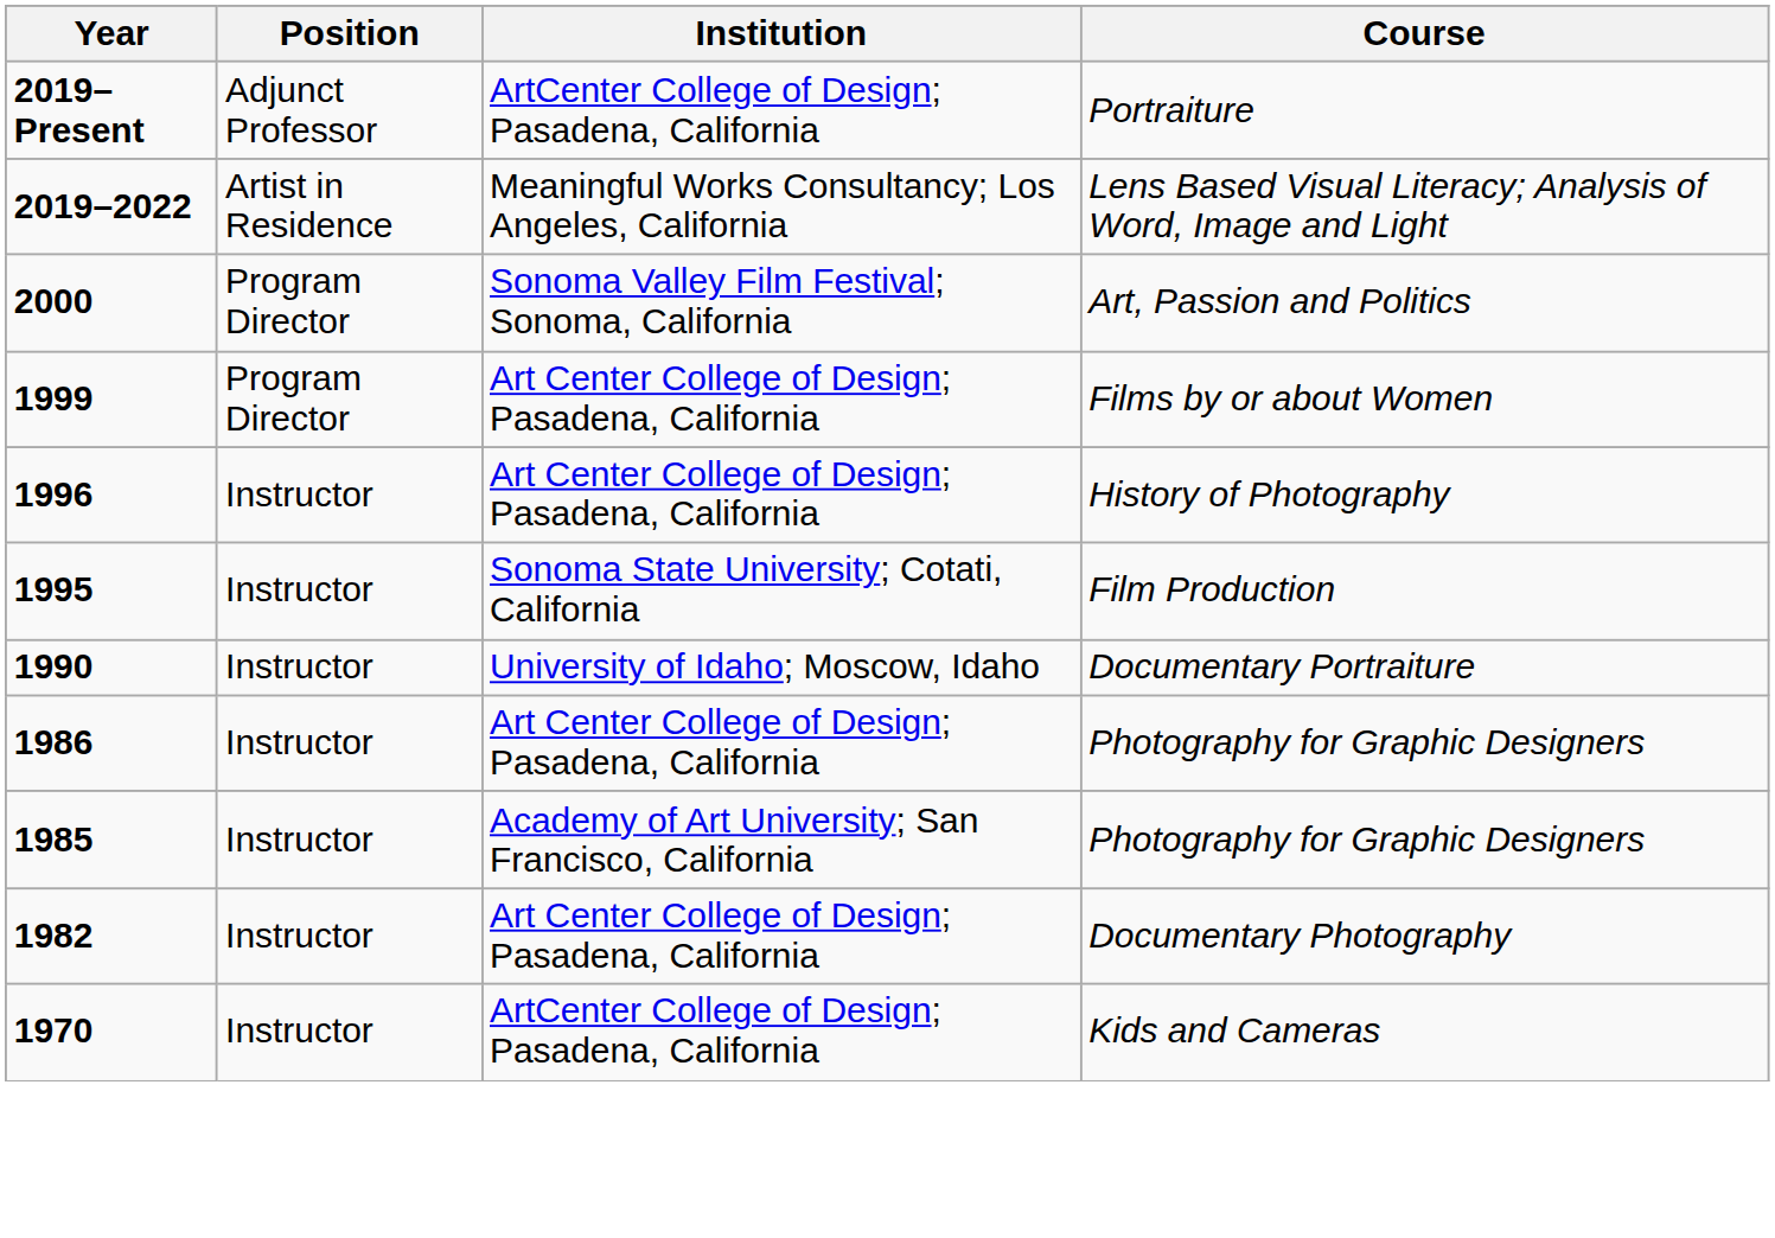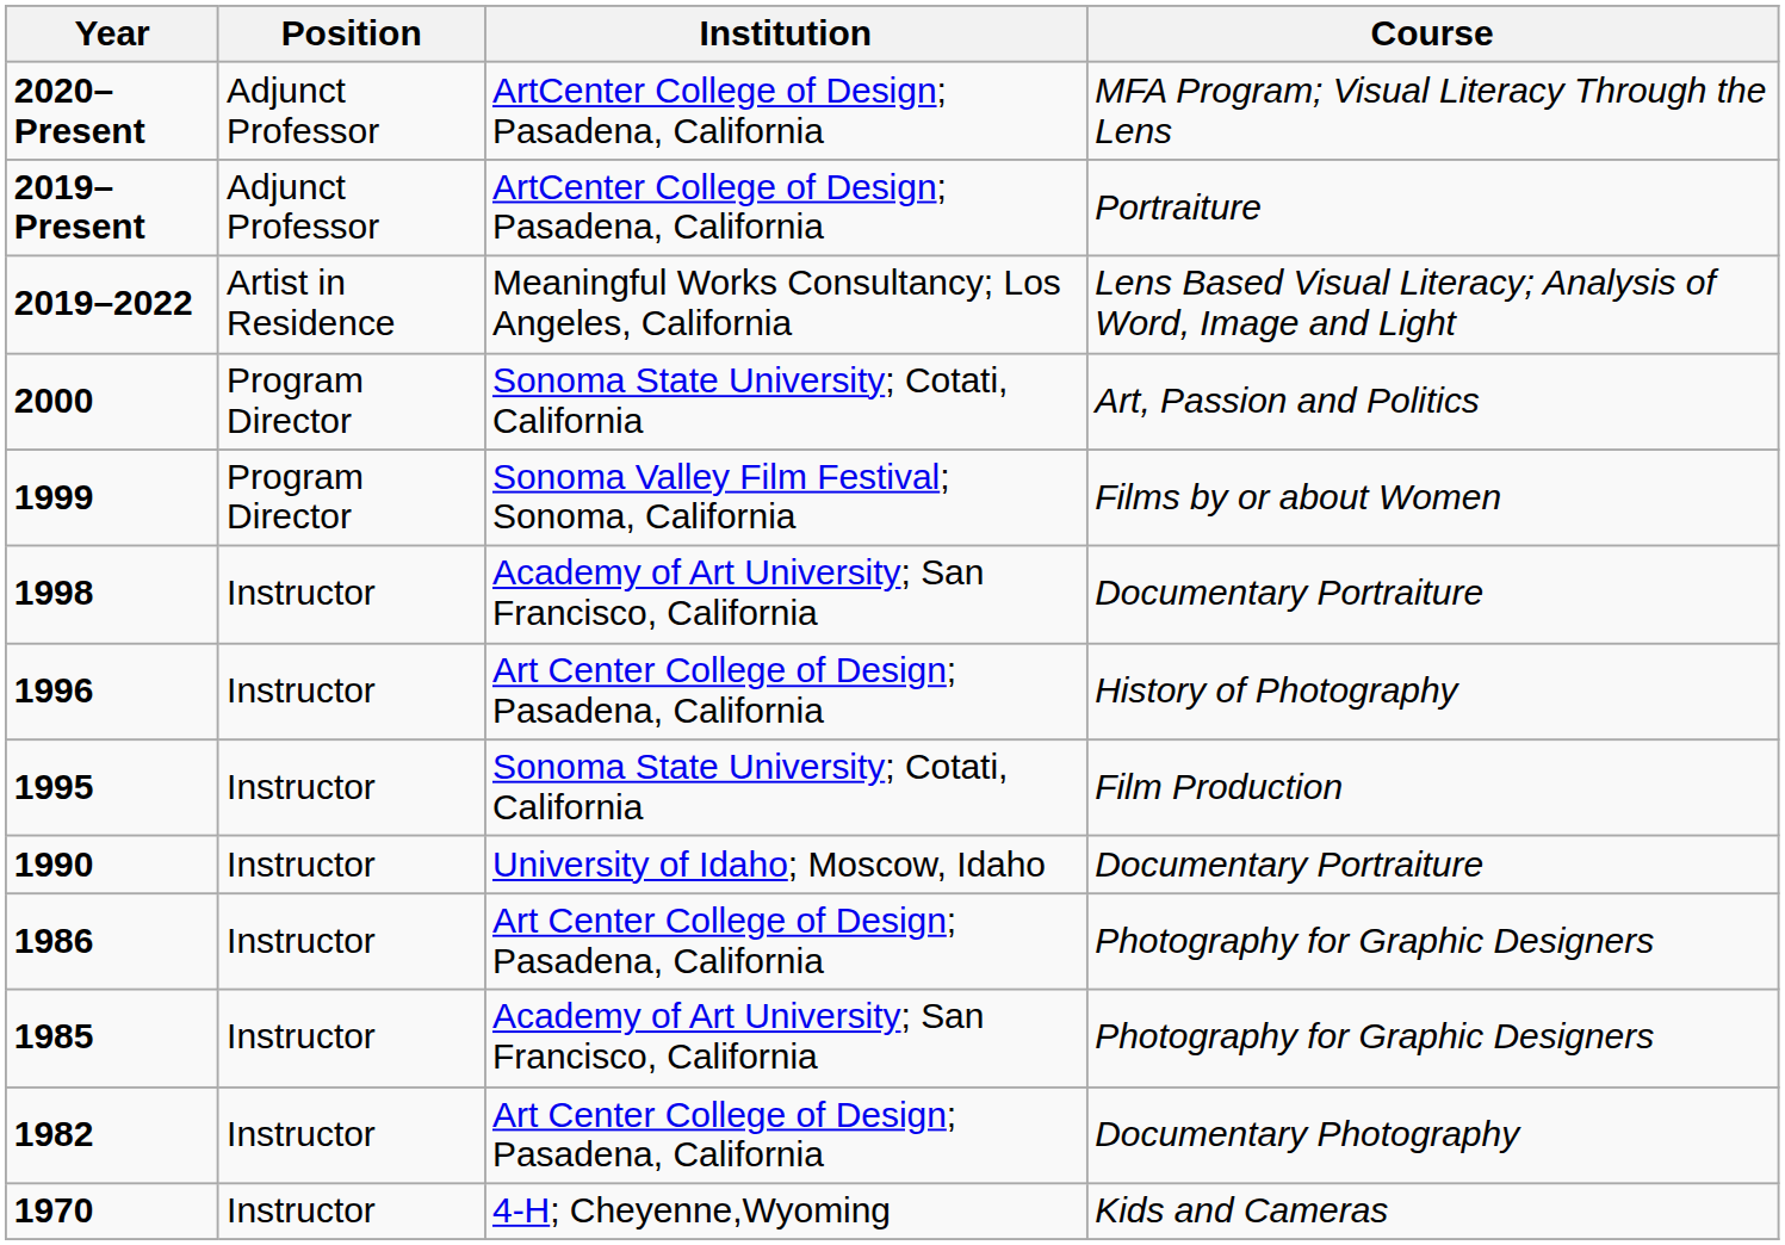 <table class="wikitable" style="width:90%;">
 <tr style="background:#efefef;">
 <th style="width:12%;">Year</th>
 <th style="width:15%;">Position</th>
 <th style="width:34%;">Institution</th>
 <th style="width:40%;">Course</th>
+</tr>
+<tr valign=top>
+<td><strong>2020–Present</strong></td>
+<td>Adjunct Professor</td>
+<td><a href='#'>ArtCenter College of Design</a>; Pasadena, California</td>
+<td><em>MFA Program; Visual Literacy Through the Lens</em></td>
 </tr>
 <tr>
 <td><strong>2019–Present</strong></td>
 <td>Adjunct Professor</td>
 <td><a href='#'>ArtCenter College of Design</a>; Pasadena, California</td>
 <td><em>Portraiture</em></td>
 </tr>
 <tr>
 <td><strong>2019–2022</strong></td>
 <td>Artist in Residence</td>
 <td>Meaningful Works Consultancy; Los Angeles, California</td>
 <td><em>Lens Based Visual Literacy; Analysis of Word, Image and Light</em></td>
 </tr>
 <tr>
 <td><strong>2000</strong></td>
 <td>Program Director</td>
-<td><a href='#'>Sonoma Valley Film Festival</a>; Sonoma, California</td>
+<td><a href='#'>Sonoma State University</a>; Cotati, California</td>
 <td><em>Art, Passion and Politics</em></td>
 </tr>
 <tr>
 <td><strong>1999</strong></td>
 <td>Program Director</td>
-<td><a href='#'>Art Center College of Design</a>; Pasadena, California</td>
+<td><a href='#'>Sonoma Valley Film Festival</a>; Sonoma, California</td>
 <td><em>Films by or about Women</em></td>
+</tr>
+<tr>
+<td><strong>1998</strong></td>
+<td>Instructor</td>
+<td><a href='#'>Academy of Art University</a>; San Francisco, California</td>
+<td><em>Documentary Portraiture</em></td>
 </tr>
 <tr>
 <td><strong>1996</strong></td>
 <td>Instructor</td>
 <td><a href='#'>Art Center College of Design</a>; Pasadena, California</td>
 <td><em>History of Photography</em></td>
 </tr>
 <tr>
 <td><strong>1995</strong></td>
 <td>Instructor</td>
 <td><a href='#'>Sonoma State University</a>; Cotati, California</td>
 <td><em>Film Production</em></td>
 </tr>
 <tr>
 <td><strong>1990</strong></td>
 <td>Instructor</td>
 <td><a href='#'>University of Idaho</a>; Moscow, Idaho</td>
 <td><em>Documentary Portraiture</em></td>
 </tr>
 <tr>
 <td><strong>1986</strong></td>
 <td>Instructor</td>
 <td><a href='#'>Art Center College of Design</a>; Pasadena, California</td>
 <td><em>Photography for Graphic Designers</em></td>
 </tr>
 <tr>
 <td><strong>1985</strong></td>
 <td>Instructor</td>
 <td><a href='#'>Academy of Art University</a>; San Francisco, California</td>
 <td><em>Photography for Graphic Designers</em></td>
 </tr>
 <tr>
 <td><strong>1982</strong></td>
 <td>Instructor</td>
 <td><a href='#'>Art Center College of Design</a>; Pasadena, California</td>
 <td><em>Documentary Photography </em></td>
 </tr>
 <tr>
 <td><strong>1970</strong></td>
 <td>Instructor</td>
-<td><a href='#'>ArtCenter College of Design</a>; Pasadena, California</td>
+<td><a href='#'>4-H</a>; Cheyenne,Wyoming</td>
 <td><em>Kids and Cameras </em></td>
 </tr>
 </table>
